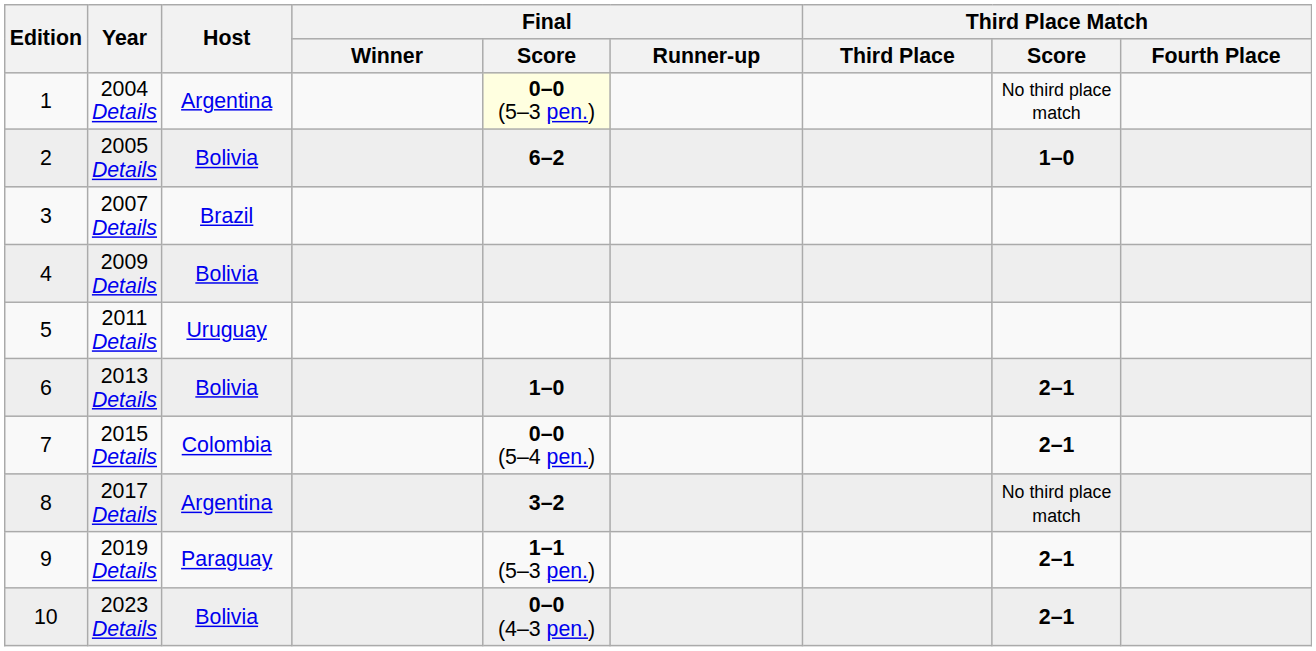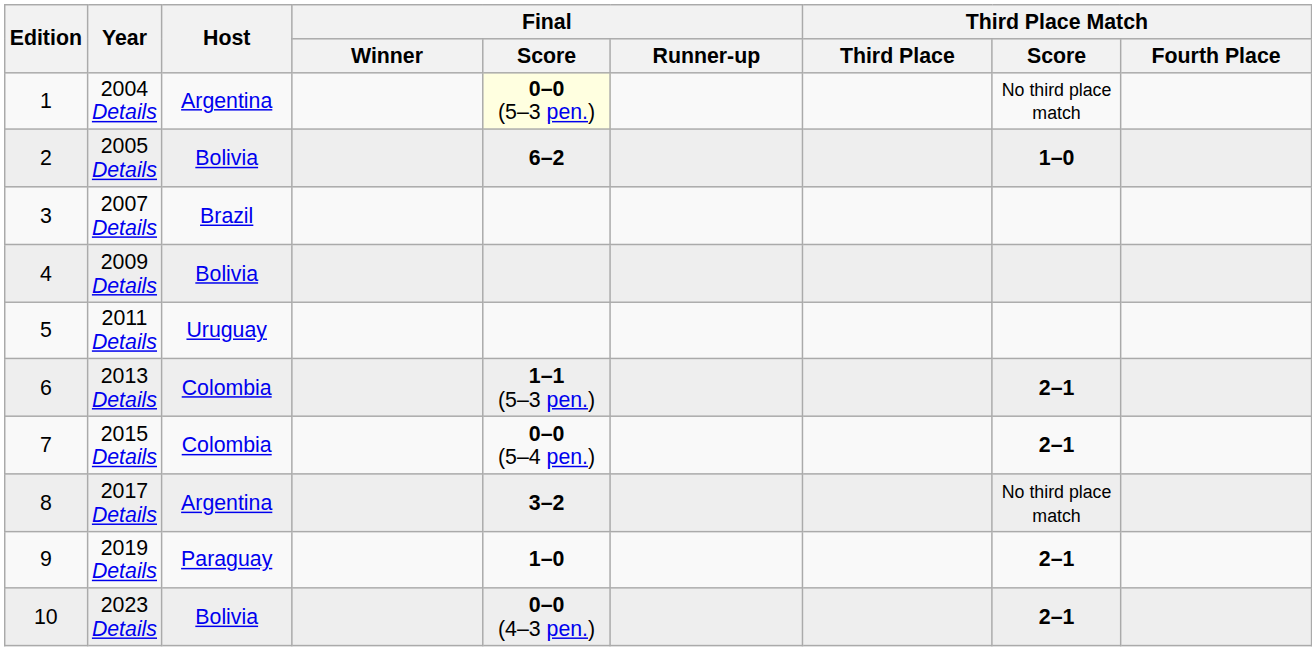 <table class="wikitable" style="font-size:90%; width:100%; text-align:center;">
 <tr>
 <th rowspan=2 width=3%>Edition</th>
 <th rowspan=2 width=5%>Year</th>
 <th rowspan=2 width=10%>Host</th>
 <th colspan=3>Final</th>
 <th colspan=3>Third Place Match</th>
 </tr>
 <tr>
 <th width=15%>Winner</th>
 <th width=10%>Score</th>
 <th width=15%>Runner-up</th>
 <th width=15%>Third Place</th>
 <th width=10%>Score</th>
 <th width=15%>Fourth Place</th>
 </tr>
 <tr>
 <td>1</td>
 <td>2004<br><em><a href='#'>Details</a></em></td>
 <td> <a href='#'>Argentina</a></td>
 <td><strong></strong></td>
 <td style="background: lightyellow;"><strong>0–0</strong><br>(5–3 <a href='#'>pen.</a>)</td>
 <td></td>
 <td></td>
 <td><small>No third place match</small></td>
 <td></td>
 </tr>
 <tr style="background: #eeeeee;">
 <td>2</td>
 <td>2005<br><em><a href='#'>Details</a></em></td>
 <td> <a href='#'>Bolivia</a></td>
 <td><strong></strong></td>
 <td><strong>6–2</strong></td>
 <td></td>
 <td></td>
 <td><strong>1–0</strong></td>
 <td></td>
 </tr>
 <tr>
 <td>3</td>
 <td>2007<br><em><a href='#'>Details</a></em></td>
 <td> <a href='#'>Brazil</a></td>
 <td><strong></strong></td>
 <td></td>
 <td></td>
 <td></td>
 <td></td>
 <td></td>
 </tr>
 <tr style="background: #eeeeee;">
 <td>4</td>
 <td>2009<br><em><a href='#'>Details</a></em></td>
 <td> <a href='#'>Bolivia</a></td>
 <td><strong></strong></td>
 <td></td>
 <td></td>
 <td></td>
 <td></td>
 <td></td>
 </tr>
 <tr>
 <td>5</td>
 <td>2011<br><em><a href='#'>Details</a></em></td>
 <td> <a href='#'>Uruguay</a></td>
 <td><strong></strong></td>
 <td></td>
 <td></td>
 <td></td>
 <td></td>
 <td></td>
 </tr>
 <tr style="background: #eeeeee;">
 <td>6</td>
 <td>2013<br><em><a href='#'>Details</a></em></td>
-<td> <a href='#'>Bolivia</a></td>
+<td> <a href='#'>Colombia</a></td>
 <td><strong></strong></td>
-<td><strong>1–0</strong></td>
+<td><strong>1–1</strong><br>(5–3 <a href='#'>pen.</a>)</td>
 <td></td>
 <td></td>
 <td><strong>2–1</strong></td>
 <td></td>
 </tr>
 <tr>
 <td>7</td>
 <td>2015<br><em><a href='#'>Details</a></em></td>
 <td> <a href='#'>Colombia</a></td>
 <td><strong></strong></td>
 <td><strong>0–0</strong><br>(5–4 <a href='#'>pen.</a>)</td>
 <td></td>
 <td></td>
 <td><strong>2–1</strong></td>
 <td></td>
 </tr>
 <tr style="background: #eeeeee;">
 <td>8</td>
 <td>2017<br><em><a href='#'>Details</a></em></td>
 <td> <a href='#'>Argentina</a></td>
 <td><strong></strong></td>
 <td><strong>3–2</strong></td>
 <td></td>
 <td></td>
 <td><small>No third place match</small></td>
 <td></td>
 </tr>
 <tr>
 <td>9</td>
 <td>2019<br><em><a href='#'>Details</a></em></td>
 <td> <a href='#'>Paraguay</a></td>
 <td><strong></strong></td>
-<td><strong>1–1</strong><br>(5–3 <a href='#'>pen.</a>)</td>
+<td><strong>1–0</strong></td>
 <td></td>
 <td></td>
 <td><strong>2–1</strong></td>
 <td></td>
 </tr>
 <tr style="background: #eeeeee;">
 <td>10</td>
 <td>2023<br><em><a href='#'>Details</a></em></td>
 <td> <a href='#'>Bolivia</a></td>
 <td><strong></strong></td>
 <td><strong>0–0</strong><br>(4–3 <a href='#'>pen.</a>)</td>
 <td></td>
 <td></td>
 <td><strong>2–1</strong></td>
 <td></td>
 </tr>
 </table>
